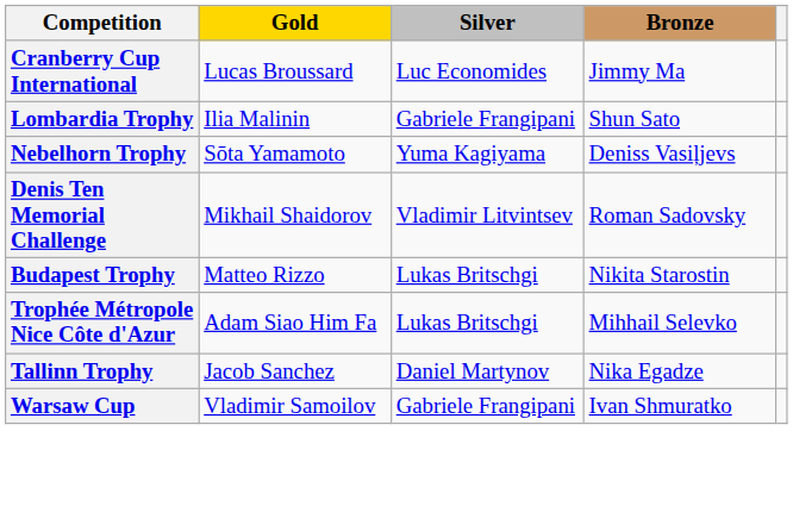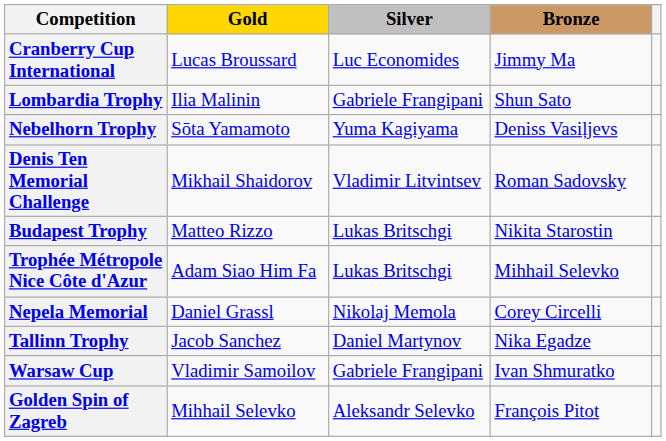 <table class="wikitable unsortable" style="text-align:left; width:90%">
 <tr>
 <th scope="col" style="text-align:center; width:25%">Competition</th>
 <td scope="col" style="text-align:center; width:25%; background:gold"><strong>Gold</strong></td>
 <td scope="col" style="text-align:center; width:25%; background:silver"><strong>Silver</strong></td>
 <td scope="col" style="text-align:center; width:25%; background:#c96"><strong>Bronze</strong></td>
 <th scope="col" style="text-align:center"></th>
 </tr>
 <tr>
 <th scope="row" style="text-align:left"> <a href='#'>Cranberry Cup International</a></th>
 <td> <a href='#'>Lucas Broussard</a></td>
 <td> <a href='#'>Luc Economides</a></td>
 <td> <a href='#'>Jimmy Ma</a></td>
 <td></td>
 </tr>
 <tr>
 <th scope="row" style="text-align:left"> <a href='#'>Lombardia Trophy</a></th>
 <td> <a href='#'>Ilia Malinin</a></td>
 <td> <a href='#'>Gabriele Frangipani</a></td>
 <td> <a href='#'>Shun Sato</a></td>
 <td></td>
 </tr>
 <tr>
 <th scope="row" style="text-align:left"> <a href='#'>Nebelhorn Trophy</a></th>
 <td> <a href='#'>Sōta Yamamoto</a></td>
 <td> <a href='#'>Yuma Kagiyama</a></td>
 <td> <a href='#'>Deniss Vasiļjevs</a></td>
 <td></td>
 </tr>
 <tr>
 <th scope="row" style="text-align:left"> <a href='#'>Denis Ten Memorial Challenge</a></th>
 <td> <a href='#'>Mikhail Shaidorov</a></td>
 <td> <a href='#'>Vladimir Litvintsev</a></td>
 <td> <a href='#'>Roman Sadovsky</a></td>
 <td></td>
 </tr>
 <tr>
 <th scope="row" style="text-align:left"> <a href='#'>Budapest Trophy</a></th>
 <td> <a href='#'>Matteo Rizzo</a></td>
 <td> <a href='#'>Lukas Britschgi</a></td>
 <td> <a href='#'>Nikita Starostin</a></td>
 <td></td>
 </tr>
 <tr>
 <th scope="row" style="text-align:left"> <a href='#'>Trophée Métropole Nice Côte d'Azur</a></th>
 <td> <a href='#'>Adam Siao Him Fa</a></td>
 <td> <a href='#'>Lukas Britschgi</a></td>
 <td> <a href='#'>Mihhail Selevko</a></td>
 <td></td>
 </tr>
 <tr>
+<th scope="row" style="text-align:left"> <a href='#'>Nepela Memorial</a></th>
+<td> <a href='#'>Daniel Grassl</a></td>
+<td> <a href='#'>Nikolaj Memola</a></td>
+<td> <a href='#'>Corey Circelli</a></td>
+<td></td>
+</tr>
+<tr>
 <th scope="row" style="text-align:left"> <a href='#'>Tallinn Trophy</a></th>
 <td> <a href='#'>Jacob Sanchez</a></td>
 <td> <a href='#'>Daniel Martynov</a></td>
 <td> <a href='#'>Nika Egadze</a></td>
 <td></td>
 </tr>
 <tr>
 <th scope="row" style="text-align:left"> <a href='#'>Warsaw Cup</a></th>
 <td> <a href='#'>Vladimir Samoilov</a></td>
 <td> <a href='#'>Gabriele Frangipani</a></td>
 <td> <a href='#'>Ivan Shmuratko</a></td>
 <td></td>
 </tr>
+<tr>
+<th scope="row" style="text-align:left"> <a href='#'>Golden Spin of Zagreb</a></th>
+<td> <a href='#'>Mihhail Selevko</a></td>
+<td> <a href='#'>Aleksandr Selevko</a></td>
+<td> <a href='#'>François Pitot</a></td>
+<td></td>
+</tr>
 </table>
